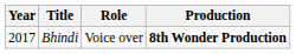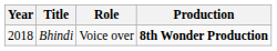 <table Class="wikitable sortable">
 <tr>
 <th>Year</th>
 <th>Title</th>
 <th>Role</th>
 <th>Production</th>
 </tr>
 <tr>
-<td>2017</td>
+<td>2018</td>
 <td><em>Bhindi</em></td>
 <td>Voice over</td>
 <td><strong>8th Wonder Production</strong></td>
 </tr>
 </table>
